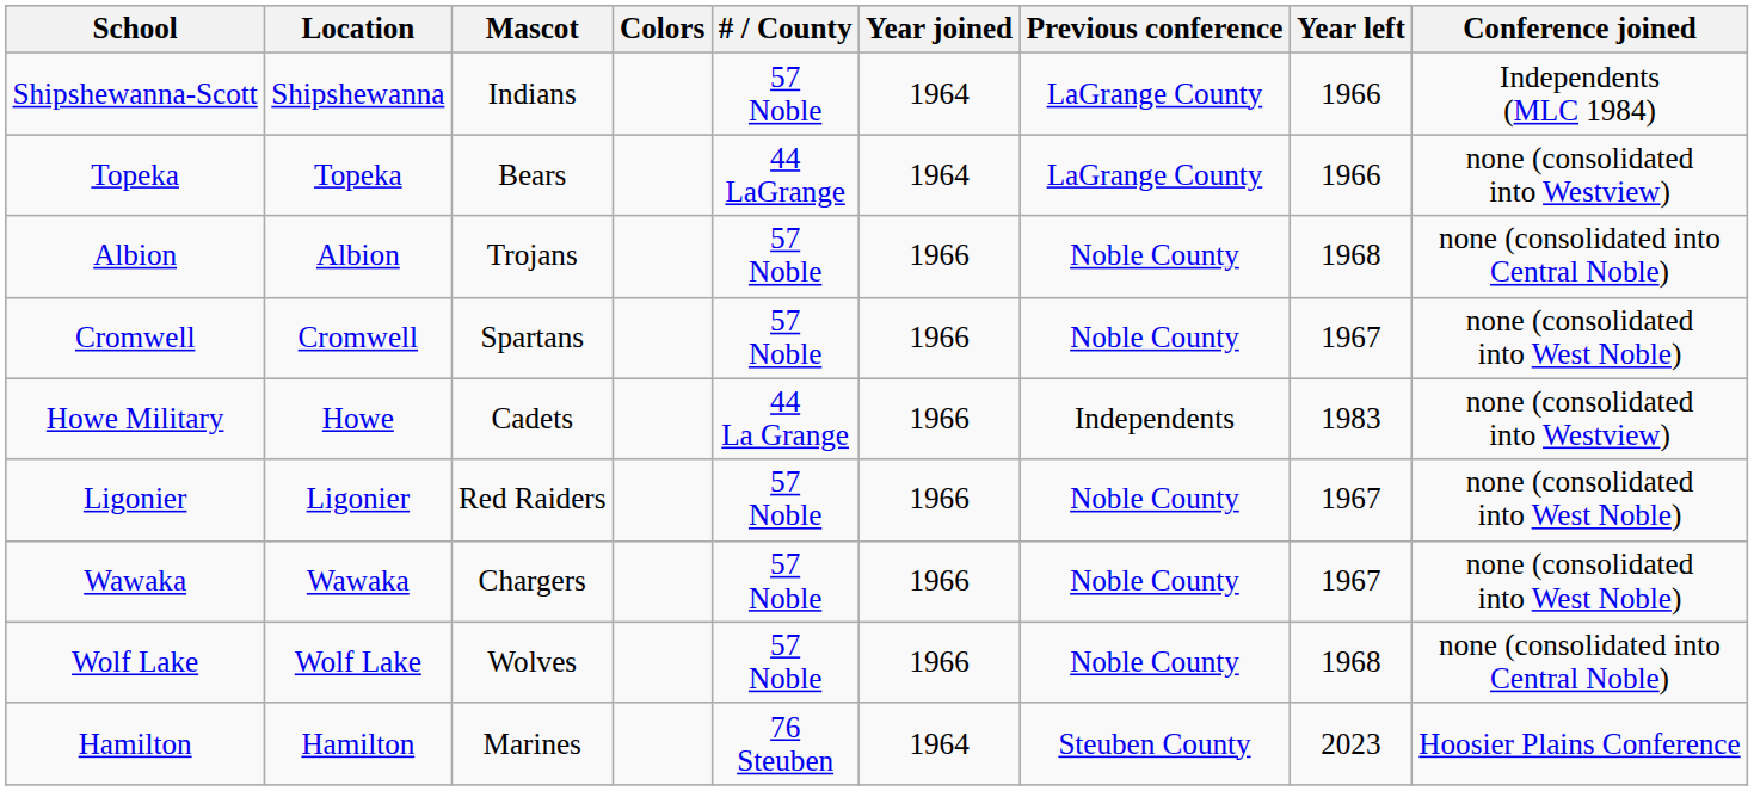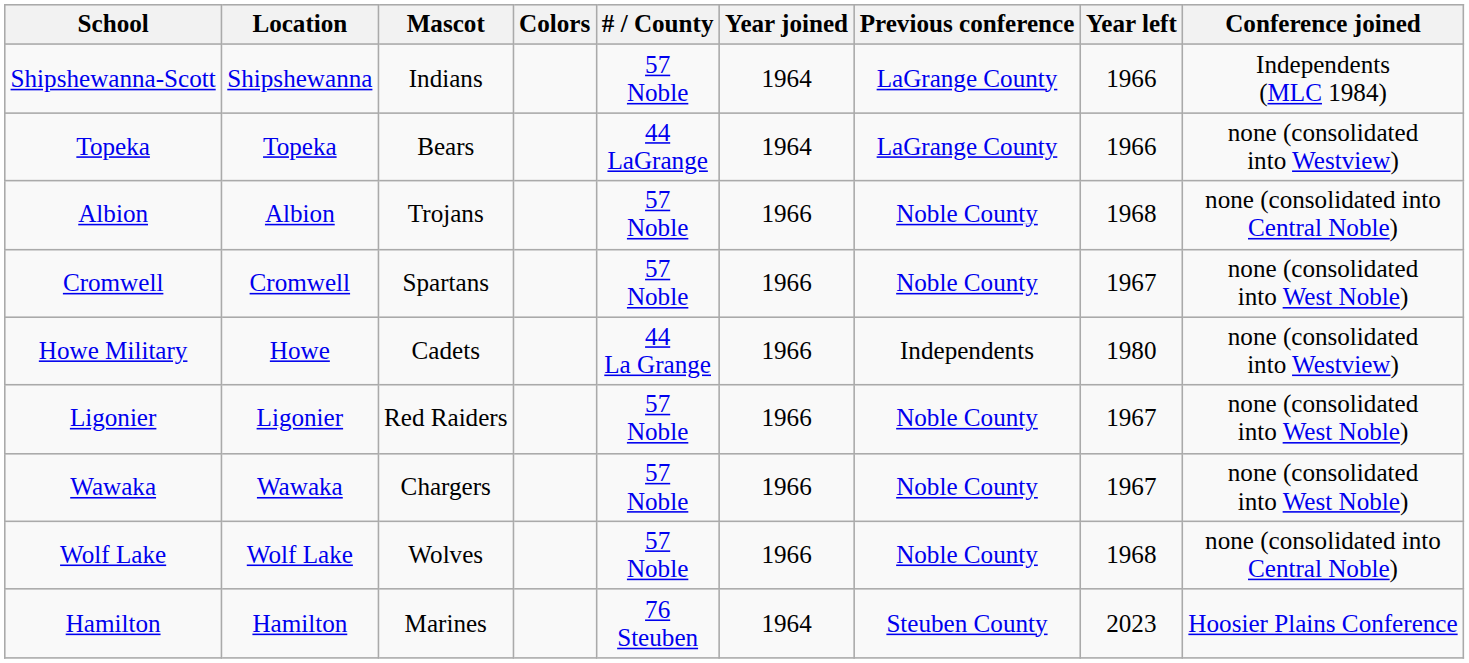 <table class="wikitable" style="text-align:center">
 <tr>
 <th>School</th>
 <th>Location</th>
 <th>Mascot</th>
 <th>Colors</th>
 <th># / County</th>
 <th>Year joined</th>
 <th>Previous conference</th>
 <th>Year left</th>
 <th>Conference joined</th>
 </tr>
 <tr>
 <td><a href='#'>Shipshewanna-Scott</a></td>
 <td><a href='#'>Shipshewanna</a></td>
 <td>Indians</td>
 <td>  </td>
 <td><a href='#'>57 <br> Noble</a></td>
 <td>1964</td>
 <td><a href='#'>LaGrange County</a></td>
 <td>1966</td>
 <td>Independents<br>(<a href='#'>MLC</a> 1984)</td>
 </tr>
 <tr>
 <td><a href='#'>Topeka</a></td>
 <td><a href='#'>Topeka</a></td>
 <td>Bears</td>
 <td>  </td>
 <td><a href='#'>44 <br> LaGrange</a></td>
 <td>1964</td>
 <td><a href='#'>LaGrange County</a></td>
 <td>1966</td>
 <td>none (consolidated <br> into <a href='#'>Westview</a>)</td>
 </tr>
 <tr>
 <td><a href='#'>Albion</a></td>
 <td><a href='#'>Albion</a></td>
 <td>Trojans</td>
 <td> </td>
 <td><a href='#'>57 <br> Noble</a></td>
 <td>1966</td>
 <td><a href='#'>Noble County</a></td>
 <td>1968</td>
 <td>none (consolidated into <br> <a href='#'>Central Noble</a>)</td>
 </tr>
 <tr>
 <td><a href='#'>Cromwell</a></td>
 <td><a href='#'>Cromwell</a></td>
 <td>Spartans</td>
 <td> </td>
 <td><a href='#'>57 <br> Noble</a></td>
 <td>1966</td>
 <td><a href='#'>Noble County</a></td>
 <td>1967</td>
 <td>none (consolidated <br> into <a href='#'>West Noble</a>)</td>
 </tr>
 <tr>
 <td><a href='#'>Howe Military</a></td>
 <td><a href='#'>Howe</a></td>
 <td>Cadets</td>
 <td> </td>
 <td><a href='#'>44 <br> La Grange</a></td>
 <td>1966</td>
 <td>Independents</td>
-<td>1983</td>
+<td>1980</td>
 <td>none (consolidated <br> into <a href='#'>Westview</a>)</td>
 </tr>
 <tr>
 <td><a href='#'>Ligonier</a></td>
 <td><a href='#'>Ligonier</a></td>
 <td>Red Raiders</td>
 <td>  </td>
 <td><a href='#'>57 <br> Noble</a></td>
 <td>1966</td>
 <td><a href='#'>Noble County</a></td>
 <td>1967</td>
 <td>none (consolidated <br> into <a href='#'>West Noble</a>)</td>
 </tr>
 <tr>
 <td><a href='#'>Wawaka</a></td>
 <td><a href='#'>Wawaka</a></td>
 <td>Chargers</td>
 <td>  </td>
 <td><a href='#'>57 <br> Noble</a></td>
 <td>1966</td>
 <td><a href='#'>Noble County</a></td>
 <td>1967</td>
 <td>none (consolidated <br> into <a href='#'>West Noble</a>)</td>
 </tr>
 <tr>
 <td><a href='#'>Wolf Lake</a></td>
 <td><a href='#'>Wolf Lake</a></td>
 <td>Wolves</td>
 <td>  </td>
 <td><a href='#'>57 <br> Noble</a></td>
 <td>1966</td>
 <td><a href='#'>Noble County</a></td>
 <td>1968</td>
 <td>none (consolidated into <br> <a href='#'>Central Noble</a>)</td>
 </tr>
 <tr>
 <td><a href='#'>Hamilton</a></td>
 <td><a href='#'>Hamilton</a></td>
 <td>Marines</td>
 <td> </td>
 <td><a href='#'>76 <br> Steuben</a></td>
 <td>1964</td>
 <td><a href='#'>Steuben County</a></td>
 <td>2023</td>
 <td><a href='#'>Hoosier Plains Conference</a></td>
 </tr>
 </table>
